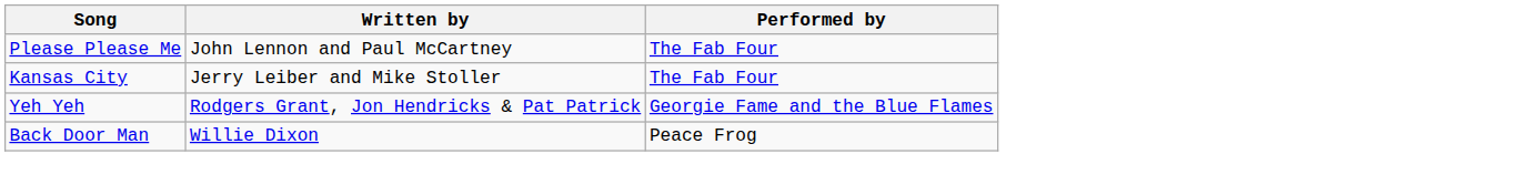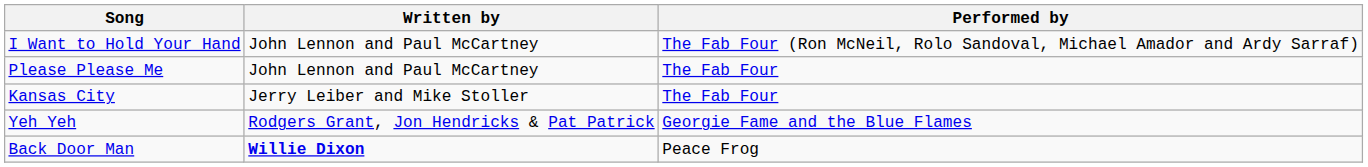 <table class="wikitable">
 <tr>
 <th>Song</th>
 <th>Written by</th>
 <th>Performed by</th>
+</tr>
+<tr>
+<td><a href='#'>I Want to Hold Your Hand</a></td>
+<td>John Lennon and Paul McCartney</td>
+<td><a href='#'>The Fab Four</a> (Ron McNeil, Rolo Sandoval, Michael Amador and Ardy Sarraf)</td>
 </tr>
 <tr>
 <td><a href='#'>Please Please Me</a></td>
 <td>John Lennon and Paul McCartney</td>
 <td><a href='#'>The Fab Four</a></td>
 </tr>
 <tr>
 <td><a href='#'>Kansas City</a></td>
 <td>Jerry Leiber and Mike Stoller</td>
 <td><a href='#'>The Fab Four</a></td>
 </tr>
 <tr>
 <td><a href='#'>Yeh Yeh</a></td>
 <td><a href='#'>Rodgers Grant</a>, <a href='#'>Jon Hendricks</a> & <a href='#'>Pat Patrick</a></td>
 <td><a href='#'>Georgie Fame and the Blue Flames</a></td>
 </tr>
 <tr>
 <td><a href='#'>Back Door Man</a></td>
-<td><a href='#'>Willie Dixon</a></td>
+<td><strong><a href='#'>Willie Dixon</a></strong></td>
 <td>Peace Frog</td>
 </tr>
 </table>
